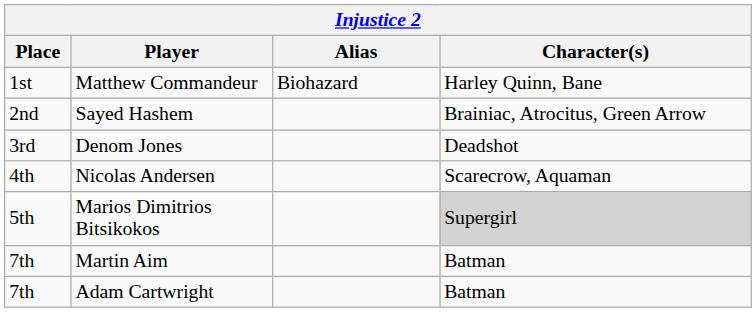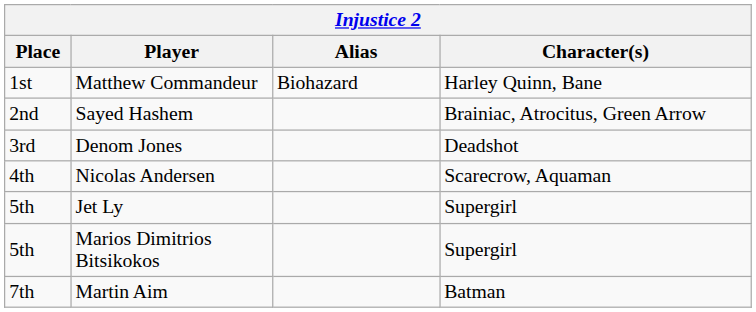 <table class="wikitable">
 <tr>
 <th colspan="4"><strong><em><a href='#'>Injustice 2</a></em></strong>  </th>
 </tr>
 <tr>
 <th style="width:50px;">Place</th>
 <th style="width:180px;">Player</th>
 <th style="width:150px;">Alias</th>
 <th style="width:300px;">Character(s)</th>
 </tr>
 <tr>
 <td>1st</td>
 <td> Matthew Commandeur</td>
 <td>Biohazard</td>
 <td>Harley Quinn, Bane</td>
 </tr>
 <tr>
 <td>2nd</td>
 <td> Sayed Hashem</td>
 <td></td>
 <td>Brainiac, Atrocitus, Green Arrow</td>
 </tr>
 <tr>
 <td>3rd</td>
 <td> Denom Jones</td>
 <td></td>
 <td>Deadshot</td>
 </tr>
 <tr>
 <td>4th</td>
 <td> Nicolas Andersen</td>
 <td></td>
 <td>Scarecrow, Aquaman</td>
 </tr>
 <tr>
 <td>5th</td>
+<td> Jet Ly</td>
+<td></td>
+<td>Supergirl</td>
+</tr>
+<tr>
+<td>5th</td>
 <td> Marios Dimitrios Bitsikokos</td>
 <td></td>
-<td style="background: lightgrey;">Supergirl</td>
+<td>Supergirl</td>
 </tr>
 <tr>
 <td>7th</td>
 <td> Martin Aim</td>
 <td></td>
 <td>Batman</td>
 </tr>
-<tr>
-<td>7th</td>
-<td> Adam Cartwright</td>
-<td></td>
-<td>Batman</td>
-</tr>
 </table>
